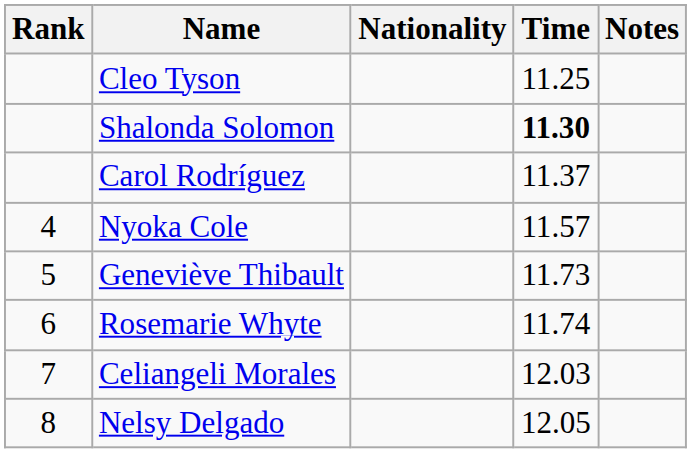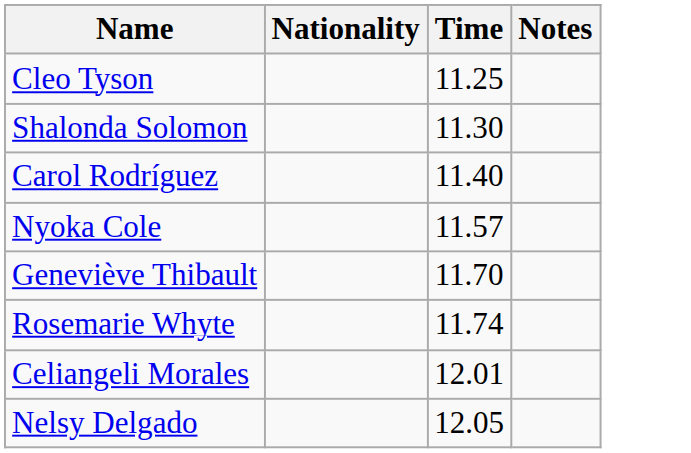 <table class="wikitable sortable" style="text-align:center">
 <tr>
-<th>Rank</th>
 <th>Name</th>
 <th>Nationality</th>
 <th>Time</th>
 <th>Notes</th>
 </tr>
 <tr>
-<td align=center></td>
 <td align=left><a href='#'>Cleo Tyson</a></td>
 <td align=left></td>
 <td>11.25</td>
 <td></td>
 </tr>
 <tr>
-<td align=center></td>
 <td align=left><a href='#'>Shalonda Solomon</a></td>
 <td align=left></td>
-<td><strong>11.30</strong></td>
+<td>11.30</td>
 <td></td>
 </tr>
 <tr>
-<td align=center></td>
 <td align=left><a href='#'>Carol Rodríguez</a></td>
 <td align=left></td>
-<td>11.37</td>
+<td>11.40</td>
 <td></td>
 </tr>
 <tr>
-<td align=center>4</td>
 <td align=left><a href='#'>Nyoka Cole</a></td>
 <td align=left></td>
 <td>11.57</td>
 <td></td>
 </tr>
 <tr>
-<td align=center>5</td>
 <td align=left><a href='#'>Geneviève Thibault</a></td>
 <td align=left></td>
-<td>11.73</td>
+<td>11.70</td>
 <td></td>
 </tr>
 <tr>
-<td align=center>6</td>
 <td align=left><a href='#'>Rosemarie Whyte</a></td>
 <td align=left></td>
 <td>11.74</td>
 <td></td>
 </tr>
 <tr>
-<td align=center>7</td>
 <td align=left><a href='#'>Celiangeli Morales</a></td>
 <td align=left></td>
-<td>12.03</td>
+<td>12.01</td>
 <td></td>
 </tr>
 <tr>
-<td align=center>8</td>
 <td align=left><a href='#'>Nelsy Delgado</a></td>
 <td align=left></td>
 <td>12.05</td>
 <td></td>
 </tr>
 </table>
